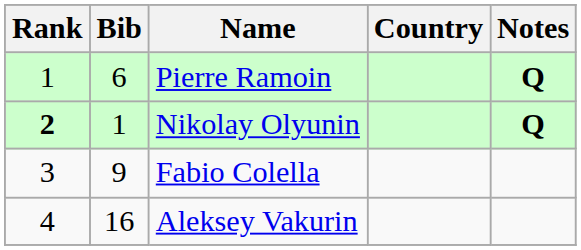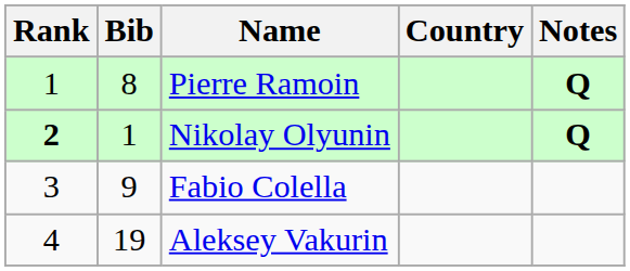 <table class="wikitable" style="text-align:center;">
 <tr>
 <th>Rank</th>
 <th>Bib</th>
 <th>Name</th>
 <th>Country</th>
 <th>Notes</th>
 </tr>
 <tr bgcolor=ccffcc>
 <td>1</td>
-<td>6</td>
+<td>8</td>
 <td align=left><a href='#'>Pierre Ramoin</a></td>
 <td align=left></td>
 <td><strong>Q</strong></td>
 </tr>
 <tr bgcolor=ccffcc>
 <td><strong>2</strong></td>
 <td>1</td>
 <td align=left><a href='#'>Nikolay Olyunin</a></td>
 <td align=left></td>
 <td><strong>Q</strong></td>
 </tr>
 <tr>
 <td>3</td>
 <td>9</td>
 <td align=left><a href='#'>Fabio Colella</a></td>
 <td align=left></td>
 <td></td>
 </tr>
 <tr>
 <td>4</td>
-<td>16</td>
+<td>19</td>
 <td align=left><a href='#'>Aleksey Vakurin</a></td>
 <td align=left></td>
 <td></td>
 </tr>
 </table>
